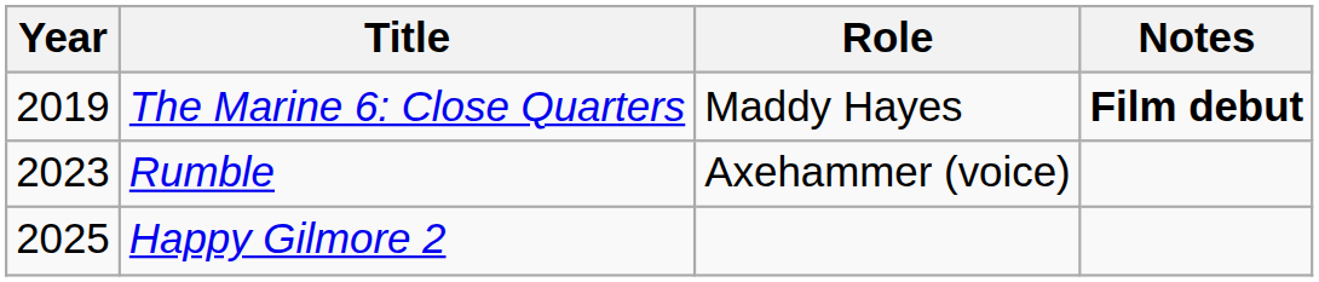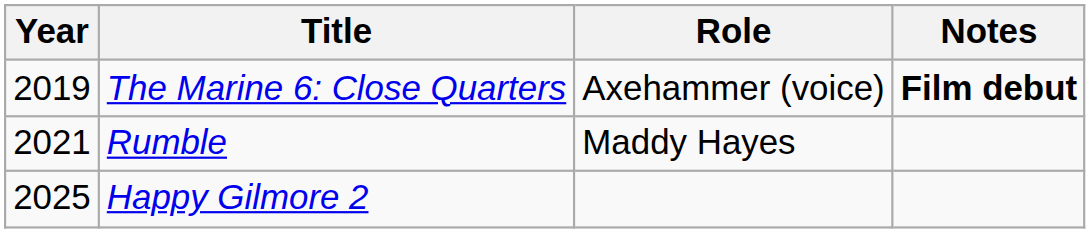 <table class="wikitable">
 <tr>
 <th>Year</th>
 <th>Title</th>
 <th>Role</th>
 <th>Notes</th>
 </tr>
 <tr>
 <td>2019</td>
 <td><em><a href='#'>The Marine 6: Close Quarters</a></em></td>
-<td>Maddy Hayes</td>
+<td>Axehammer (voice)</td>
 <td><strong>Film debut</strong></td>
 </tr>
 <tr>
-<td>2023</td>
+<td>2021</td>
 <td><em><a href='#'>Rumble</a></em></td>
-<td>Axehammer (voice)</td>
+<td>Maddy Hayes</td>
 <td></td>
 </tr>
 <tr>
 <td>2025</td>
 <td><em><a href='#'>Happy Gilmore 2</a></em></td>
 <td></td>
 <td></td>
 </tr>
 </table>
